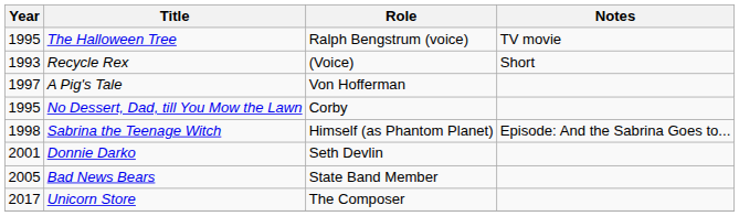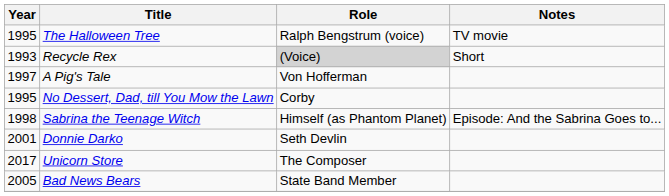 <table class="wikitable">
 <tr>
 <th>Year</th>
 <th>Title</th>
 <th>Role</th>
 <th>Notes</th>
 </tr>
 <tr>
 <td>1995</td>
 <td><em><a href='#'>The Halloween Tree</a></em></td>
 <td>Ralph Bengstrum (voice)</td>
 <td>TV movie</td>
 </tr>
 <tr>
 <td>1993</td>
 <td><em>Recycle Rex</em></td>
-<td>(Voice)</td>
+<td style="background: lightgrey;">(Voice)</td>
 <td>Short</td>
 </tr>
 <tr>
 <td>1997</td>
 <td><em>A Pig's Tale</em></td>
 <td>Von Hofferman</td>
 <td></td>
 </tr>
 <tr>
 <td>1995</td>
 <td><em><a href='#'>No Dessert, Dad, till You Mow the Lawn</a></em></td>
 <td>Corby</td>
 <td></td>
 </tr>
 <tr>
 <td>1998</td>
 <td><em><a href='#'>Sabrina the Teenage Witch</a></em></td>
 <td>Himself (as Phantom Planet)</td>
 <td>Episode: And the Sabrina Goes to...</td>
 </tr>
 <tr>
 <td>2001</td>
 <td><em><a href='#'>Donnie Darko</a></em></td>
 <td>Seth Devlin</td>
 <td></td>
 </tr>
 <tr>
+<td>2017</td>
+<td><em><a href='#'>Unicorn Store</a></em></td>
+<td>The Composer</td>
+<td></td>
+</tr>
+<tr>
 <td>2005</td>
 <td><em><a href='#'>Bad News Bears</a></em></td>
 <td>State Band Member</td>
 <td></td>
 </tr>
 <tr>
-<td>2017</td>
-<td><em><a href='#'>Unicorn Store</a></em></td>
-<td>The Composer</td>
-<td></td>
-</tr>
-<tr>
 </tr>
 </table>
